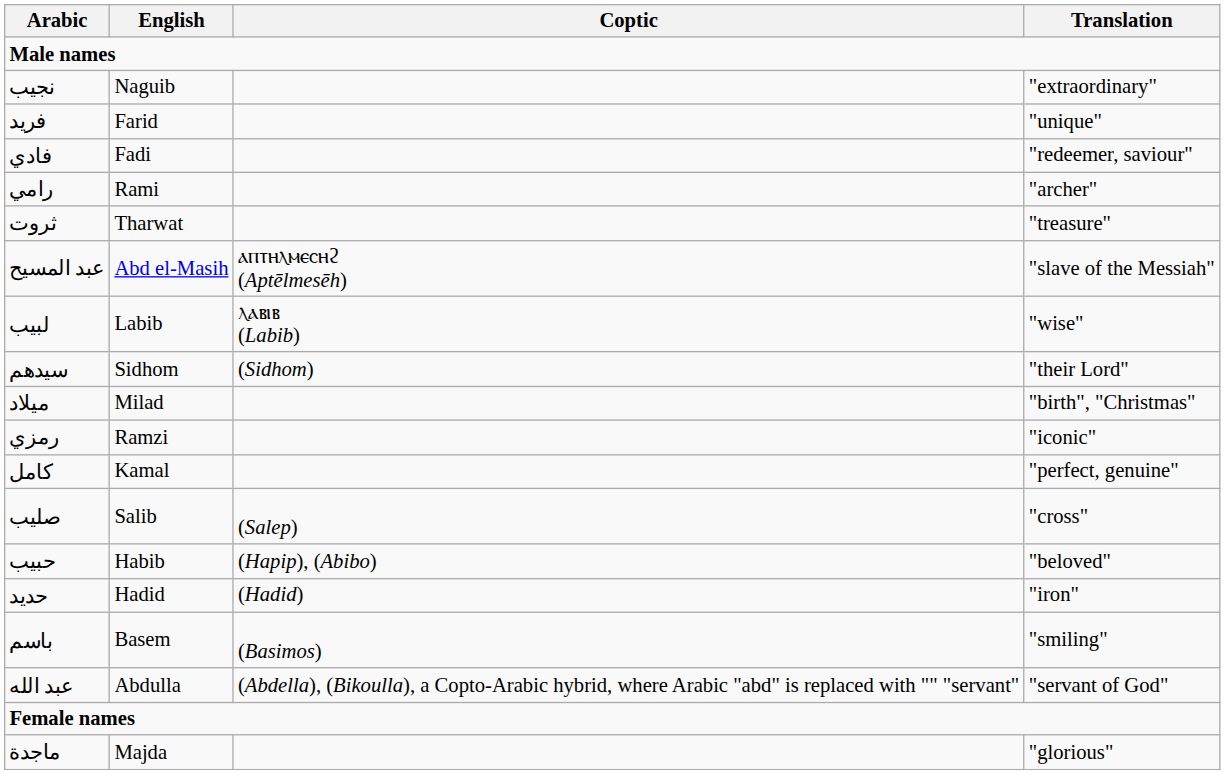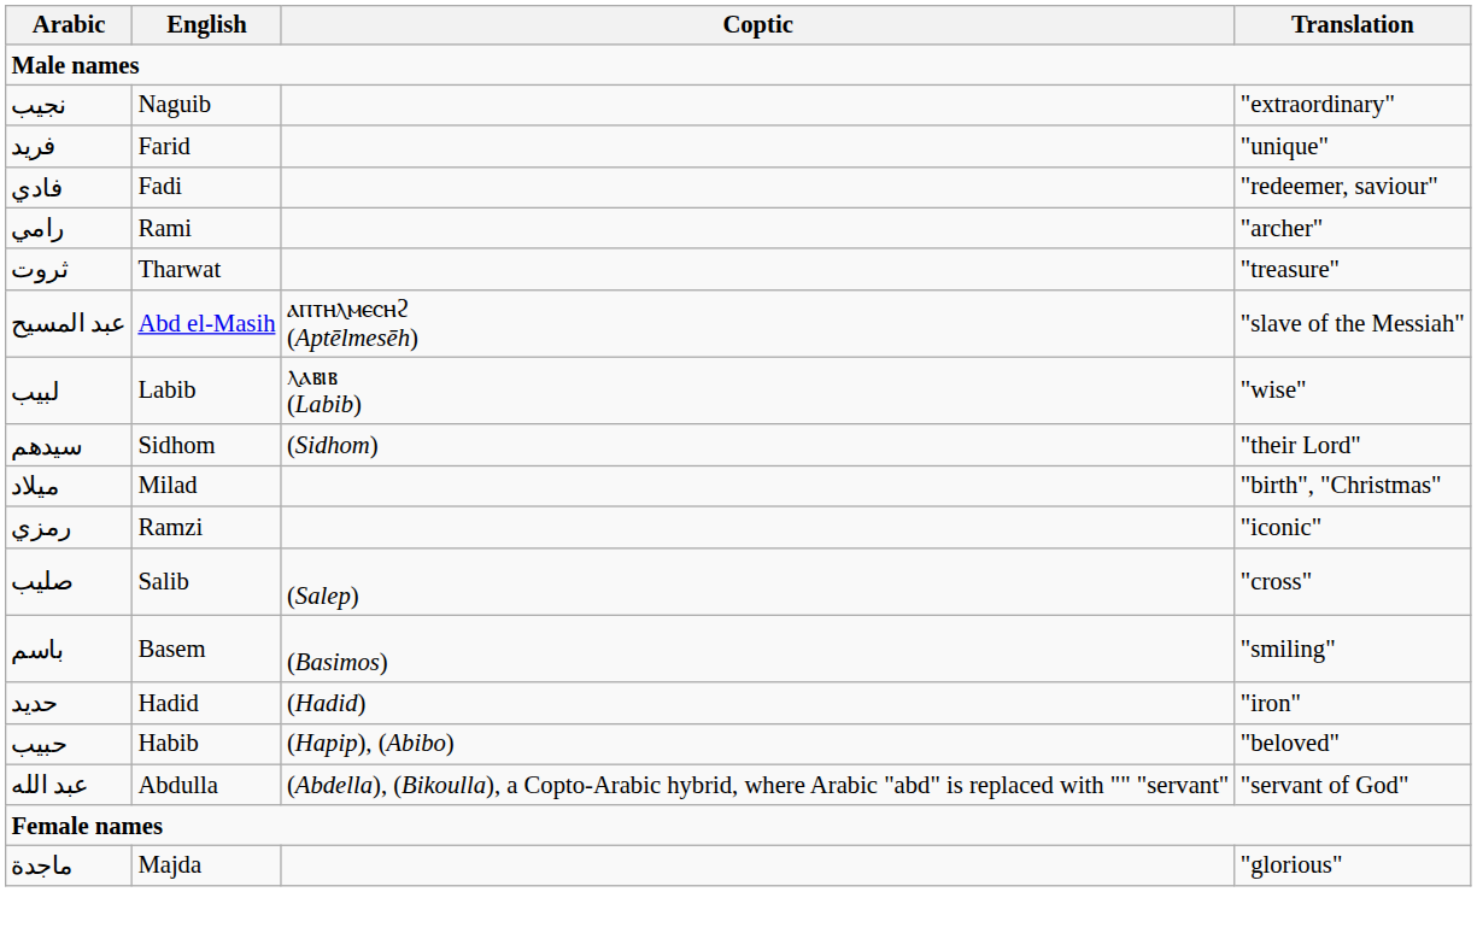 <table class="wikitable">
 <tr>
 <th>Arabic</th>
 <th>English</th>
 <th>Coptic</th>
 <th>Translation</th>
 </tr>
 <tr>
 <td colspan="4"><strong>Male names</strong></td>
 </tr>
 <tr>
 <td>نجيب</td>
 <td>Naguib</td>
 <td></td>
 <td>"extraordinary"</td>
 </tr>
 <tr>
 <td>فريد</td>
 <td>Farid</td>
 <td></td>
 <td>"unique"</td>
 </tr>
 <tr>
 <td>فادي</td>
 <td>Fadi</td>
 <td></td>
 <td>"redeemer, saviour"</td>
 </tr>
 <tr>
 <td>رامي</td>
 <td>Rami</td>
 <td></td>
 <td>"archer"</td>
 </tr>
 <tr>
 <td>ثروت</td>
 <td>Tharwat</td>
 <td></td>
 <td>"treasure"</td>
 </tr>
 <tr>
 <td>عبد المسيح</td>
 <td><a href='#'>Abd el-Masih</a></td>
 <td>ⲁⲡⲧⲏⲗⲙⲉⲥⲏϩ<br>(<em>Aptēlmesēh</em>)</td>
 <td>"slave of the Messiah"</td>
 </tr>
 <tr>
 <td>لبيب</td>
 <td>Labib</td>
 <td>ⲗⲁⲃⲓⲃ<br>(<em>Labib</em>)</td>
 <td>"wise"</td>
 </tr>
 <tr>
 <td>سيدهم</td>
 <td>Sidhom</td>
 <td> (<em>Sidhom</em>)</td>
 <td>"their Lord"</td>
 </tr>
 <tr>
 <td>ميلاد</td>
 <td>Milad</td>
 <td></td>
 <td>"birth", "Christmas"</td>
 </tr>
 <tr>
 <td>رمزي</td>
 <td>Ramzi</td>
 <td></td>
 <td>"iconic"</td>
 </tr>
 <tr>
-<td>كامل</td>
-<td>Kamal</td>
-<td></td>
-<td>"perfect, genuine"</td>
-</tr>
-<tr>
 <td>صليب</td>
 <td>Salib</td>
 <td><br>(<em>Salep</em>)</td>
 <td>"cross"</td>
 </tr>
 <tr>
-<td>حبيب</td>
-<td>Habib</td>
-<td> (<em>Hapip</em>),  (<em>Abibo</em>)</td>
-<td>"beloved"</td>
+<td>باسم</td>
+<td>Basem</td>
+<td><br>(<em>Basimos</em>)</td>
+<td>"smiling"</td>
 </tr>
 <tr>
 <td>حديد</td>
 <td>Hadid</td>
 <td> (<em>Hadid</em>)</td>
 <td>"iron"</td>
 </tr>
 <tr>
-<td>باسم</td>
-<td>Basem</td>
-<td><br>(<em>Basimos</em>)</td>
-<td>"smiling"</td>
+<td>حبيب</td>
+<td>Habib</td>
+<td> (<em>Hapip</em>),  (<em>Abibo</em>)</td>
+<td>"beloved"</td>
 </tr>
 <tr>
 <td>عبد الله</td>
 <td>Abdulla</td>
 <td> (<em>Abdella</em>),  (<em>Bikoulla</em>), a Copto-Arabic hybrid, where Arabic "abd" is replaced with "" "servant"</td>
 <td>"servant of God"</td>
 </tr>
 <tr>
 <td colspan="4"><strong>Female names</strong></td>
 </tr>
 <tr>
 <td>ماجدة</td>
 <td>Majda</td>
 <td></td>
 <td>"glorious"</td>
 </tr>
 </table>
